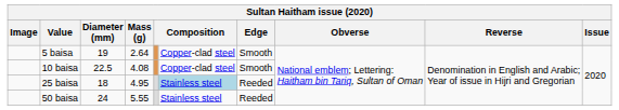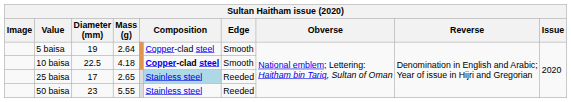 <table class="wikitable" style="margin:auto; font-size:90%; border-width:1px;">
 <tr>
 <th colspan="10">Sultan Haitham issue (2020)</th>
 </tr>
 <tr>
 <th>Image</th>
 <th>Value</th>
 <th>Diameter<br>(mm)</th>
 <th>Mass<br>(g)</th>
 <th colspan="2">Composition</th>
 <th>Edge</th>
 <th>Obverse</th>
 <th>Reverse</th>
 <th>Issue</th>
 </tr>
 <tr>
 <td></td>
 <td>5 baisa</td>
 <td align="center">19</td>
 <td align="center">2.64</td>
 <td style="background-color:#e0954f;"></td>
 <td><a href='#'>Copper</a>-clad <a href='#'>steel</a></td>
 <td>Smooth</td>
 <td rowspan=4><a href='#'>National emblem</a>; Lettering: <br><em><a href='#'>Haitham bin Tariq</a>, Sultan of Oman</em></td>
 <td rowspan=4>Denomination in English and Arabic;<br>Year of issue in Hijri and Gregorian</td>
 <td rowspan=4>2020</td>
 </tr>
 <tr>
 <td></td>
 <td>10 baisa</td>
 <td align="center">22.5</td>
-<td align="center">4.08</td>
+<td align="center">4.18</td>
 <td style="background-color:#e0954f;"></td>
-<td><a href='#'>Copper</a>-clad <a href='#'>steel</a></td>
+<td><strong><a href='#'>Copper</a>-clad <a href='#'>steel</a></strong></td>
 <td>Smooth</td>
 </tr>
 <tr>
 <td></td>
 <td>25 baisa</td>
-<td align="center">18</td>
-<td align="center">4.95</td>
+<td align="center">17</td>
+<td align="center">2.65</td>
 <td style="background-color:#dcdcdc;"></td>
 <td style="background: lightblue;"><a href='#'>Stainless steel</a></td>
 <td>Reeded</td>
 </tr>
 <tr>
 <td></td>
 <td>50 baisa</td>
-<td align="center">24</td>
+<td align="center">23</td>
 <td align="center">5.55</td>
 <td style="background-color:#dcdcdc;"></td>
 <td><a href='#'>Stainless steel</a></td>
 <td>Reeded</td>
 </tr>
 </table>
